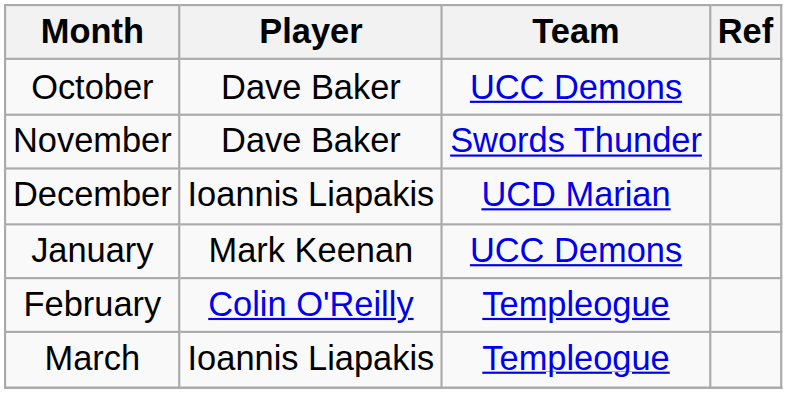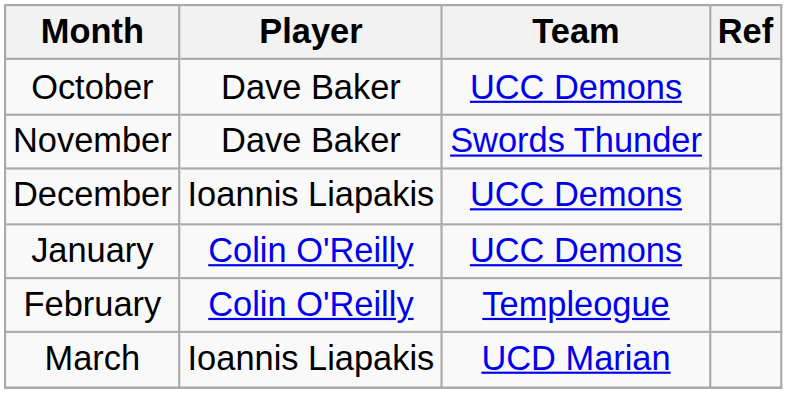 <table class="wikitable" style="text-align:center">
 <tr>
 <th>Month</th>
 <th>Player</th>
 <th>Team</th>
 <th>Ref</th>
 </tr>
 <tr>
 <td>October</td>
 <td>Dave Baker</td>
 <td><a href='#'>UCC Demons</a></td>
 <td></td>
 </tr>
 <tr>
 <td>November</td>
 <td>Dave Baker</td>
 <td><a href='#'>Swords Thunder</a></td>
 <td></td>
 </tr>
 <tr>
 <td>December</td>
 <td>Ioannis Liapakis</td>
-<td><a href='#'>UCD Marian</a></td>
+<td><a href='#'>UCC Demons</a></td>
 <td></td>
 </tr>
 <tr>
 <td>January</td>
-<td>Mark Keenan</td>
+<td><a href='#'>Colin O'Reilly</a></td>
 <td><a href='#'>UCC Demons</a></td>
 <td></td>
 </tr>
 <tr>
 <td>February</td>
 <td><a href='#'>Colin O'Reilly</a></td>
 <td><a href='#'>Templeogue</a></td>
 <td></td>
 </tr>
 <tr>
 <td>March</td>
 <td>Ioannis Liapakis</td>
-<td><a href='#'>Templeogue</a></td>
+<td><a href='#'>UCD Marian</a></td>
 <td></td>
 </tr>
 <tr>
 </tr>
 </table>
